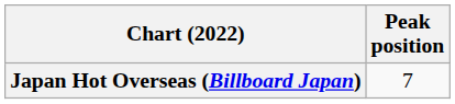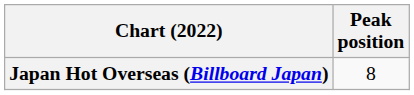 <table class="wikitable plainrowheaders" style="text-align:center;">
 <tr>
 <th scope="col">Chart (2022)</th>
 <th scope="col">Peak<br>position</th>
 </tr>
 <tr>
 <th scope="row">Japan Hot Overseas (<em><a href='#'>Billboard Japan</a></em>)</th>
-<td>7</td>
+<td>8</td>
 </tr>
 </table>
